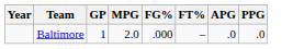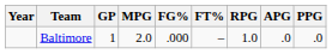 <table class="wikitable sortable" style="font-size:95%; text-align:right;">
 <tr>
 <th>Year</th>
 <th>Team</th>
 <th>GP</th>
 <th>MPG</th>
 <th>FG%</th>
 <th>FT%</th>
+<th>RPG</th>
 <th>APG</th>
 <th>PPG</th>
 </tr>
 <tr>
 <td style="text-align:left;"></td>
 <td style="text-align:left;"><a href='#'>Baltimore</a></td>
 <td>1</td>
 <td>2.0</td>
 <td>.000</td>
 <td>–</td>
+<td>1.0</td>
 <td>.0</td>
 <td>.0</td>
 </tr>
 </table>
